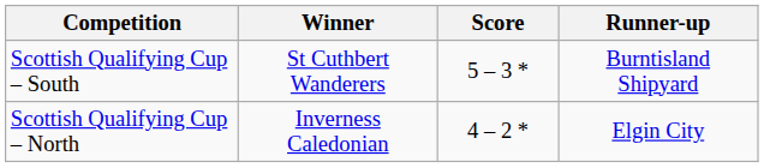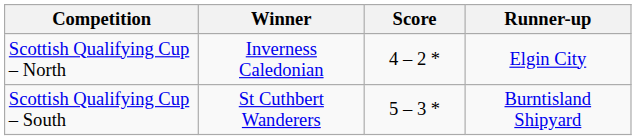 <table class="wikitable" style="text-align: center;">
 <tr>
 <th width=160>Competition</th>
 <th width=135>Winner</th>
 <th width=80>Score</th>
 <th width=135>Runner-up</th>
 </tr>
 <tr>
+<td align=left><a href='#'>Scottish Qualifying Cup</a> – North</td>
+<td><a href='#'>Inverness Caledonian</a></td>
+<td>4 – 2 * </td>
+<td><a href='#'>Elgin City</a></td>
+</tr>
+<tr>
 <td align=left><a href='#'>Scottish Qualifying Cup</a> – South</td>
 <td><a href='#'>St Cuthbert Wanderers</a></td>
 <td>5 – 3 *</td>
 <td><a href='#'>Burntisland Shipyard</a></td>
 </tr>
-<tr>
-<td align=left><a href='#'>Scottish Qualifying Cup</a> – North</td>
-<td><a href='#'>Inverness Caledonian</a></td>
-<td>4 – 2 * </td>
-<td><a href='#'>Elgin City</a></td>
-</tr>
 </table>
